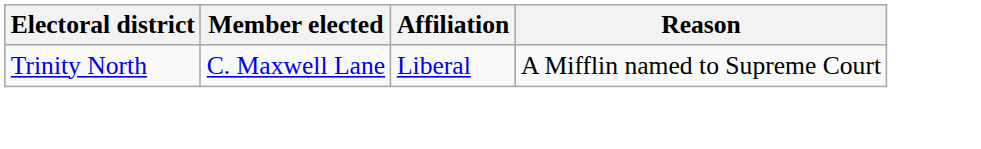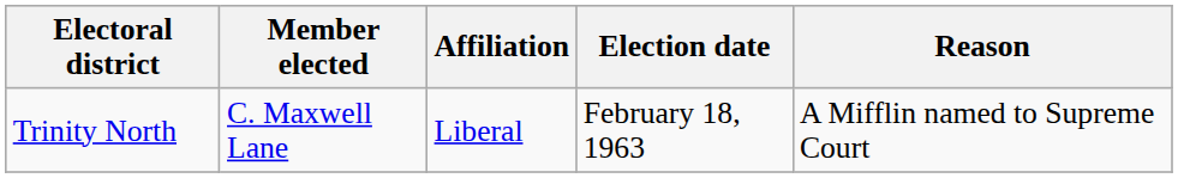 <table class="wikitable sortable">
 <tr>
 <th>Electoral district</th>
 <th>Member elected</th>
 <th>Affiliation</th>
+<th>Election date</th>
 <th>Reason</th>
 </tr>
 <tr>
 <td><a href='#'>Trinity North</a></td>
 <td><a href='#'>C. Maxwell Lane</a></td>
 <td><a href='#'>Liberal</a></td>
+<td>February 18, 1963</td>
 <td>A Mifflin named to Supreme Court</td>
 </tr>
 </table>
